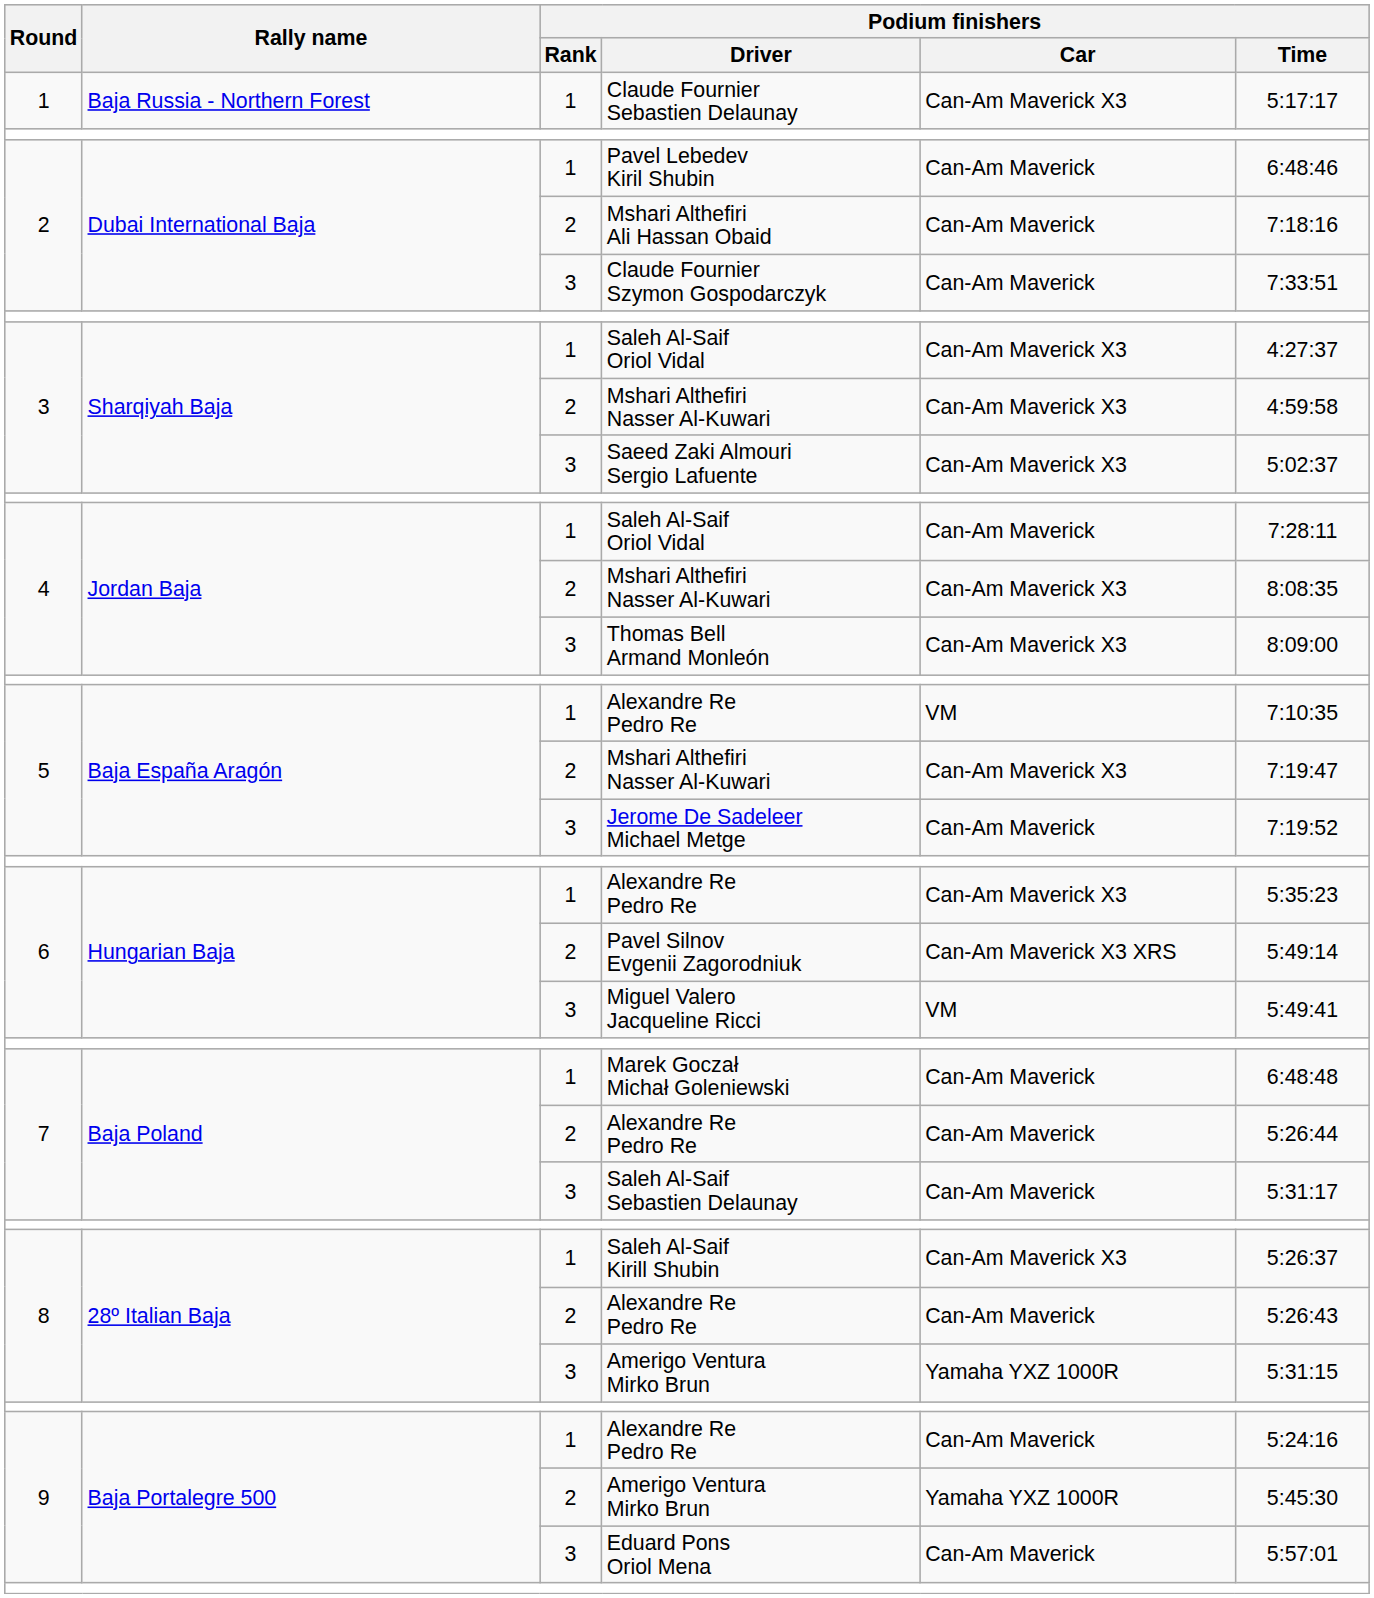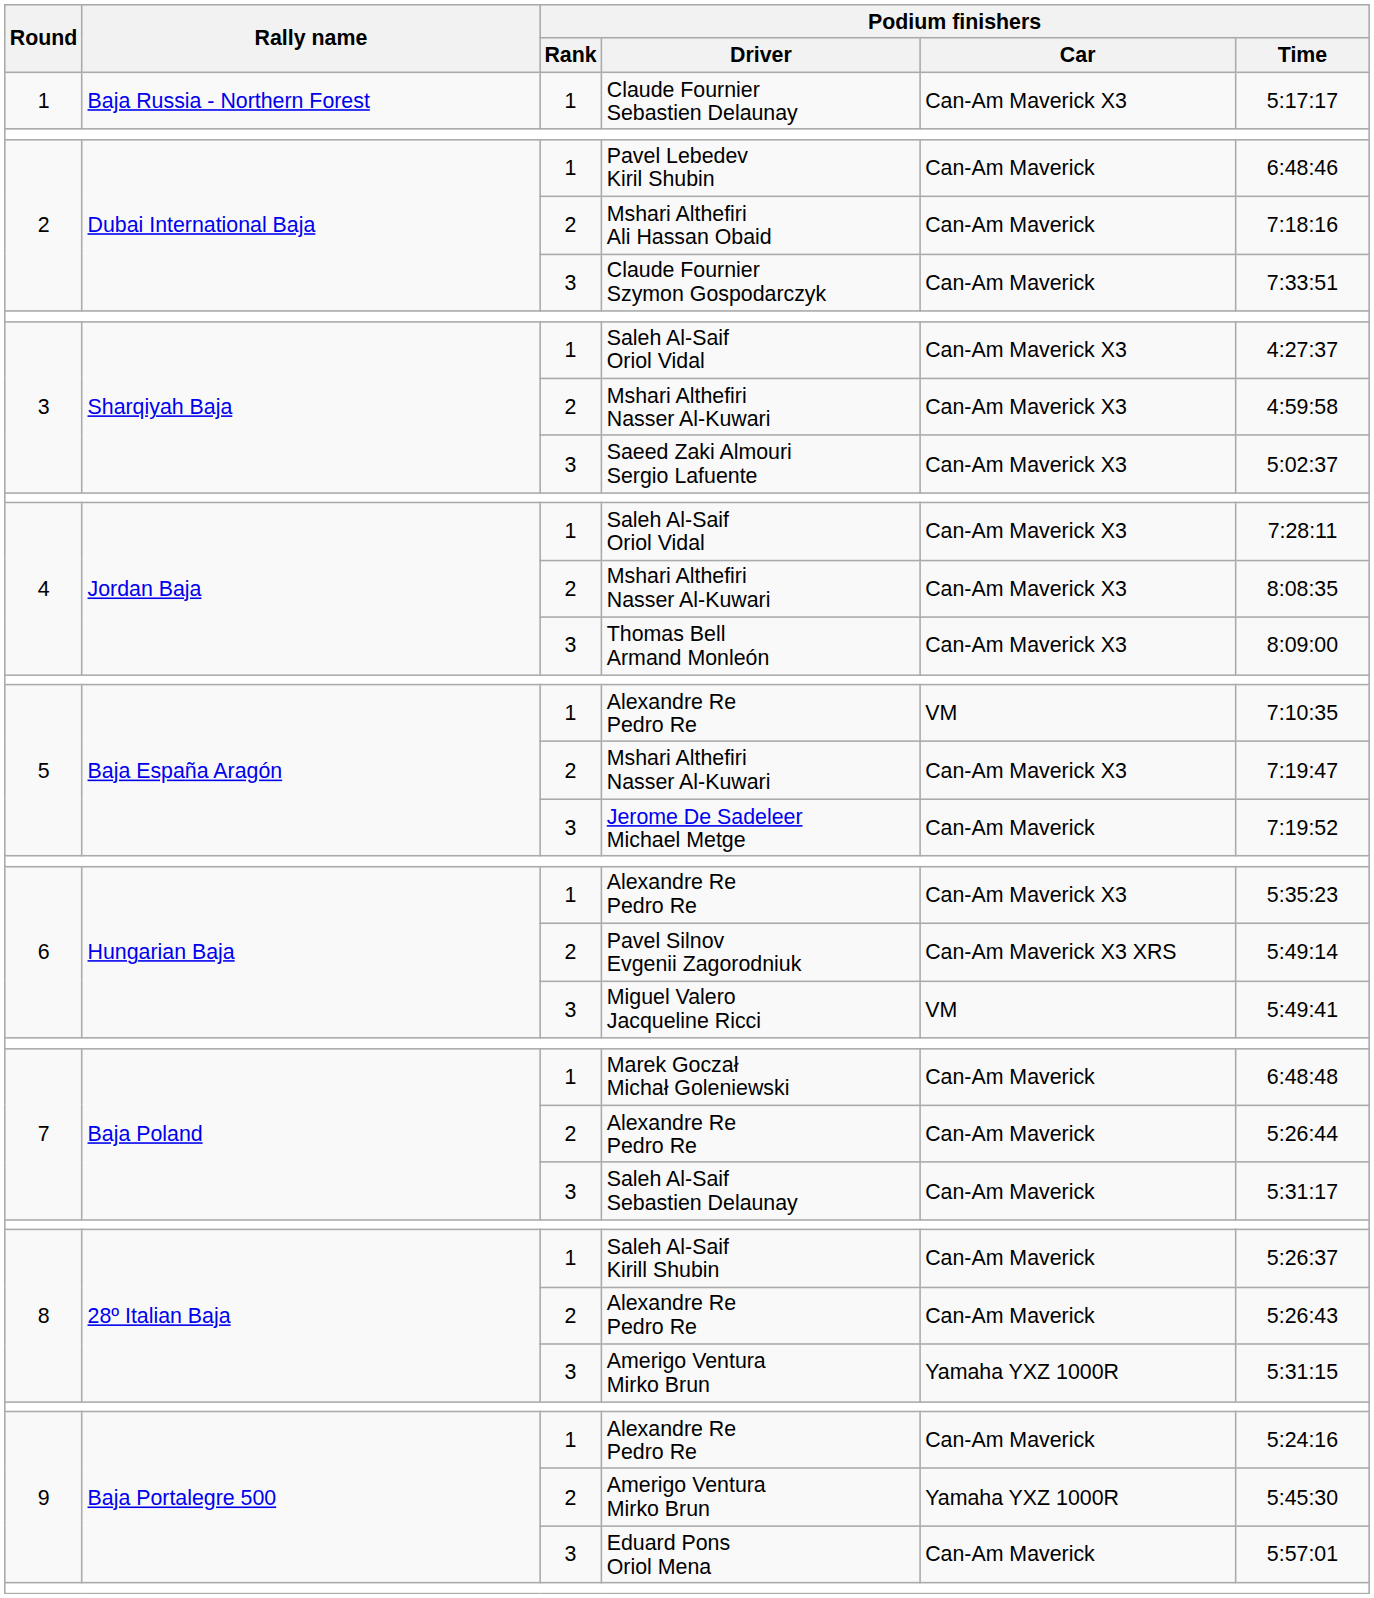 <table class="wikitable" style="font-size:85%;">
 <tr>
 <th rowspan=2>Round</th>
 <th style="width:22em" rowspan=2>Rally name</th>
 <th colspan=4>Podium finishers</th>
 </tr>
 <tr>
 <th>Rank</th>
 <th style="width:15em">Driver</th>
 <th style="width:15em">Car</th>
 <th style="width:6em">Time</th>
 </tr>
 <tr>
 <td rowspan=1 align=center>1</td>
 <td rowspan=1> <a href='#'>Baja Russia - Northern Forest</a></td>
 <td align=center>1</td>
 <td> Claude Fournier <br> Sebastien Delaunay</td>
 <td>Can-Am Maverick X3</td>
 <td align=center>5:17:17</td>
 </tr>
 <tr style="background:white;">
 <td colspan=6></td>
 </tr>
 <tr>
 <td rowspan=3 align=center>2</td>
 <td rowspan=3> <a href='#'>Dubai International Baja</a></td>
 <td align=center>1</td>
 <td> Pavel Lebedev<br> Kiril Shubin</td>
 <td>Can-Am Maverick</td>
 <td align=center>6:48:46</td>
 </tr>
 <tr>
 <td align=center>2</td>
 <td> Mshari Althefiri<br> Ali Hassan Obaid</td>
 <td>Can-Am Maverick</td>
 <td align=center>7:18:16</td>
 </tr>
 <tr>
 <td align=center>3</td>
 <td> Claude Fournier<br> Szymon Gospodarczyk</td>
 <td>Can-Am Maverick</td>
 <td align=center>7:33:51</td>
 </tr>
 <tr style="background:white;">
 <td colspan=6></td>
 </tr>
 <tr>
 <td rowspan=3 align=center>3</td>
 <td rowspan=3> <a href='#'>Sharqiyah Baja</a></td>
 <td align=center>1</td>
 <td> Saleh Al-Saif<br> Oriol Vidal</td>
 <td>Can-Am Maverick X3</td>
 <td align=center>4:27:37</td>
 </tr>
 <tr>
 <td align=center>2</td>
 <td> Mshari Althefiri<br> Nasser Al-Kuwari</td>
 <td>Can-Am Maverick X3</td>
 <td align=center>4:59:58</td>
 </tr>
 <tr>
 <td align=center>3</td>
 <td> Saeed Zaki Almouri<br> Sergio Lafuente</td>
 <td>Can-Am Maverick X3</td>
 <td align=center>5:02:37</td>
 </tr>
 <tr style="background:white;">
 <td colspan=6></td>
 </tr>
 <tr>
 <td rowspan=3 align=center>4</td>
 <td rowspan=3> <a href='#'>Jordan Baja</a></td>
 <td align=center>1</td>
 <td> Saleh Al-Saif<br> Oriol Vidal</td>
-<td>Can-Am Maverick</td>
+<td>Can-Am Maverick X3</td>
 <td align=center>7:28:11</td>
 </tr>
 <tr>
 <td align=center>2</td>
 <td> Mshari Althefiri<br> Nasser Al-Kuwari</td>
 <td>Can-Am Maverick X3</td>
 <td align=center>8:08:35</td>
 </tr>
 <tr>
 <td align=center>3</td>
 <td> Thomas Bell<br> Armand Monleón</td>
 <td>Can-Am Maverick X3</td>
 <td align=center>8:09:00</td>
 </tr>
 <tr style="background:white;">
 <td colspan=6></td>
 </tr>
 <tr>
 <td rowspan=3 align=center>5</td>
 <td rowspan=3> <a href='#'>Baja España Aragón</a></td>
 <td align=center>1</td>
 <td> Alexandre Re<br> Pedro Re</td>
 <td>VM</td>
 <td align=center>7:10:35</td>
 </tr>
 <tr>
 <td align=center>2</td>
 <td> Mshari Althefiri<br> Nasser Al-Kuwari</td>
 <td>Can-Am Maverick X3</td>
 <td align=center>7:19:47</td>
 </tr>
 <tr>
 <td align=center>3</td>
 <td> <a href='#'>Jerome De Sadeleer</a><br> Michael Metge</td>
 <td>Can-Am Maverick</td>
 <td align=center>7:19:52</td>
 </tr>
 <tr style="background:white;">
 <td colspan=6></td>
 </tr>
 <tr>
 <td rowspan=3 align=center>6</td>
 <td rowspan=3> <a href='#'>Hungarian Baja</a></td>
 <td align=center>1</td>
 <td> Alexandre Re<br> Pedro Re</td>
 <td>Can-Am Maverick X3</td>
 <td align=center>5:35:23</td>
 </tr>
 <tr>
 <td align=center>2</td>
 <td> Pavel Silnov<br> Evgenii Zagorodniuk</td>
 <td>Can-Am Maverick X3 XRS</td>
 <td align=center>5:49:14</td>
 </tr>
 <tr>
 <td align=center>3</td>
 <td> Miguel Valero<br> Jacqueline Ricci</td>
 <td>VM</td>
 <td align=center>5:49:41</td>
 </tr>
 <tr style="background:white;">
 <td colspan=6></td>
 </tr>
 <tr>
 <td rowspan=3 align=center>7</td>
 <td rowspan=3> <a href='#'>Baja Poland</a></td>
 <td align=center>1</td>
 <td> Marek Goczał<br> Michał Goleniewski</td>
 <td>Can-Am Maverick</td>
 <td align=center>6:48:48</td>
 </tr>
 <tr>
 <td align=center>2</td>
 <td> Alexandre Re<br> Pedro Re</td>
 <td>Can-Am Maverick</td>
 <td align=center>5:26:44</td>
 </tr>
 <tr>
 <td align=center>3</td>
 <td> Saleh Al-Saif<br> Sebastien Delaunay</td>
 <td>Can-Am Maverick</td>
 <td align=center>5:31:17</td>
 </tr>
 <tr style="background:white;">
 <td colspan=6></td>
 </tr>
 <tr>
 <td rowspan=3 align=center>8</td>
 <td rowspan=3> <a href='#'>28º Italian Baja</a></td>
 <td align=center>1</td>
 <td> Saleh Al-Saif<br> Kirill Shubin</td>
-<td>Can-Am Maverick X3</td>
+<td>Can-Am Maverick</td>
 <td align=center>5:26:37</td>
 </tr>
 <tr>
 <td align=center>2</td>
 <td> Alexandre Re<br> Pedro Re</td>
 <td>Can-Am Maverick</td>
 <td align=center>5:26:43</td>
 </tr>
 <tr>
 <td align=center>3</td>
 <td> Amerigo Ventura<br> Mirko Brun</td>
 <td>Yamaha YXZ 1000R</td>
 <td align=center>5:31:15</td>
 </tr>
 <tr style="background:white;">
 <td colspan=6></td>
 </tr>
 <tr>
 <td rowspan=3 align=center>9</td>
 <td rowspan=3> <a href='#'>Baja Portalegre 500</a></td>
 <td align=center>1</td>
 <td> Alexandre Re<br> Pedro Re</td>
 <td>Can-Am Maverick</td>
 <td align=center>5:24:16</td>
 </tr>
 <tr>
 <td align=center>2</td>
 <td> Amerigo Ventura<br> Mirko Brun</td>
 <td>Yamaha YXZ 1000R</td>
 <td align=center>5:45:30</td>
 </tr>
 <tr>
 <td align=center>3</td>
 <td> Eduard Pons<br> Oriol Mena</td>
 <td>Can-Am Maverick</td>
 <td align=center>5:57:01</td>
 </tr>
 <tr style="background:white;">
 <td colspan=6></td>
 </tr>
 </table>
